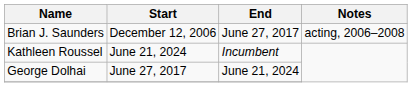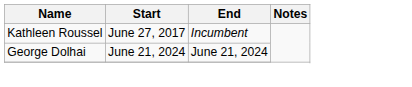 <table class="wikitable">
 <tr>
 <th>Name</th>
 <th>Start</th>
 <th>End</th>
 <th>Notes</th>
 </tr>
 <tr>
-<td>Brian J. Saunders</td>
-<td>December 12, 2006</td>
+<td>Kathleen Roussel</td>
 <td>June 27, 2017</td>
-<td>acting, 2006–2008</td>
-</tr>
-<tr>
-<td>Kathleen Roussel</td>
-<td>June 21, 2024</td>
 <td><em>Incumbent</em></td>
 </tr>
 <tr>
 <td>George Dolhai</td>
-<td>June 27, 2017</td>
+<td>June 21, 2024</td>
 <td>June 21, 2024</td>
 </tr>
 <tr>
 </tr>
 </table>
